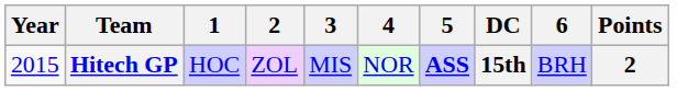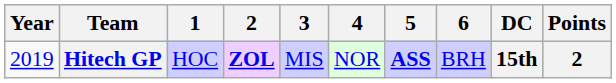 <table class="wikitable" style="text-align:center; font-size:90%">
 <tr>
 <th>Year</th>
 <th>Team</th>
 <th>1</th>
 <th>2</th>
 <th>3</th>
 <th>4</th>
 <th>5</th>
+<th>6</th>
 <th>DC</th>
-<th>6</th>
 <th>Points</th>
 </tr>
 <tr>
-<td><a href='#'>2015</a></td>
+<td><a href='#'>2019</a></td>
 <th><a href='#'>Hitech GP</a></th>
 <td style="background:#CFCFFF;"><a href='#'>HOC</a><br></td>
-<td style="background:#efcfff;"><a href='#'>ZOL</a><br></td>
+<td style="background:#efcfff;"><strong><a href='#'>ZOL</a><br></strong></td>
 <td style="background:#CFCFFF;"><a href='#'>MIS</a><br></td>
 <td style="background:#DFFFDF;"><a href='#'>NOR</a><br></td>
 <td style="background:#CFCFFF;"><strong><a href='#'>ASS</a><br></strong></td>
+<td style="background:#cfcfff;"><a href='#'>BRH</a><br></td>
 <th>15th</th>
-<td style="background:#cfcfff;"><a href='#'>BRH</a><br></td>
 <th>2</th>
 </tr>
 </table>
